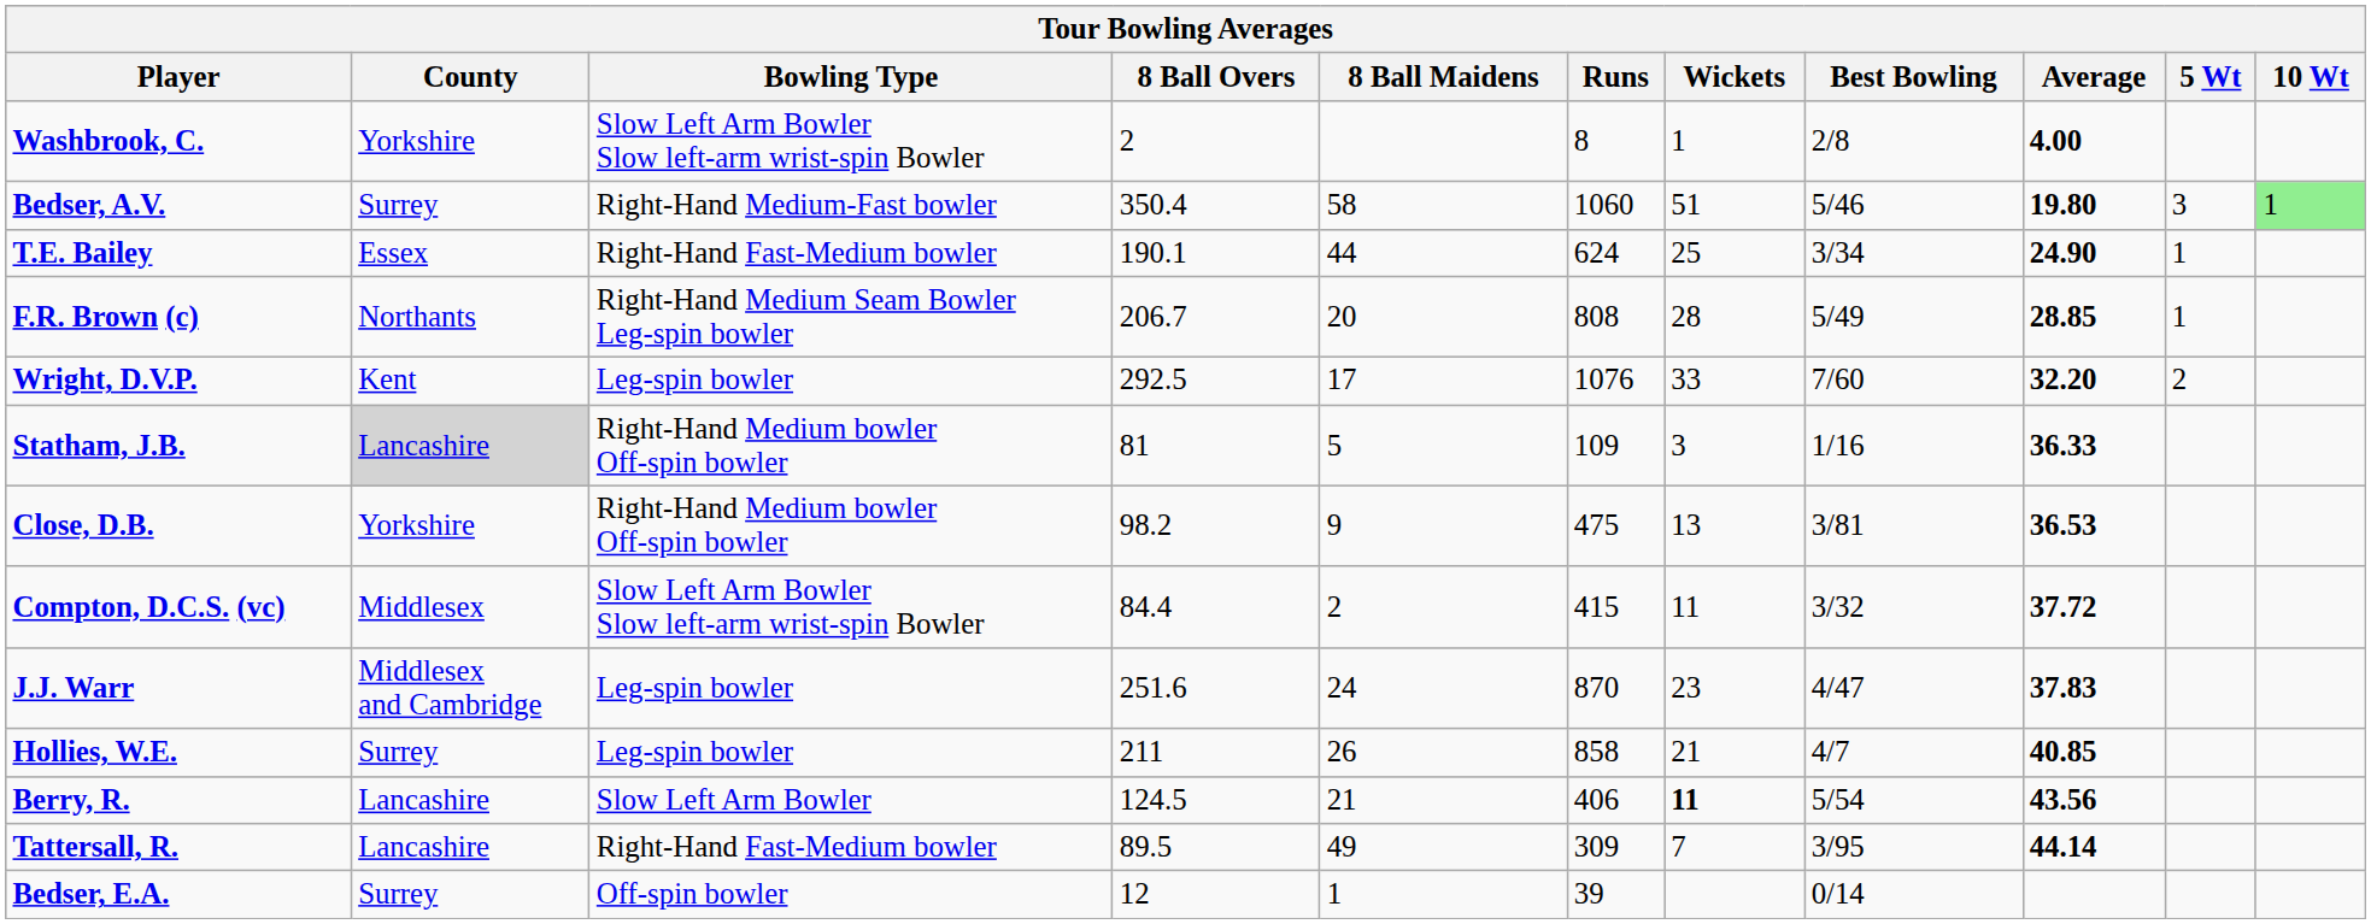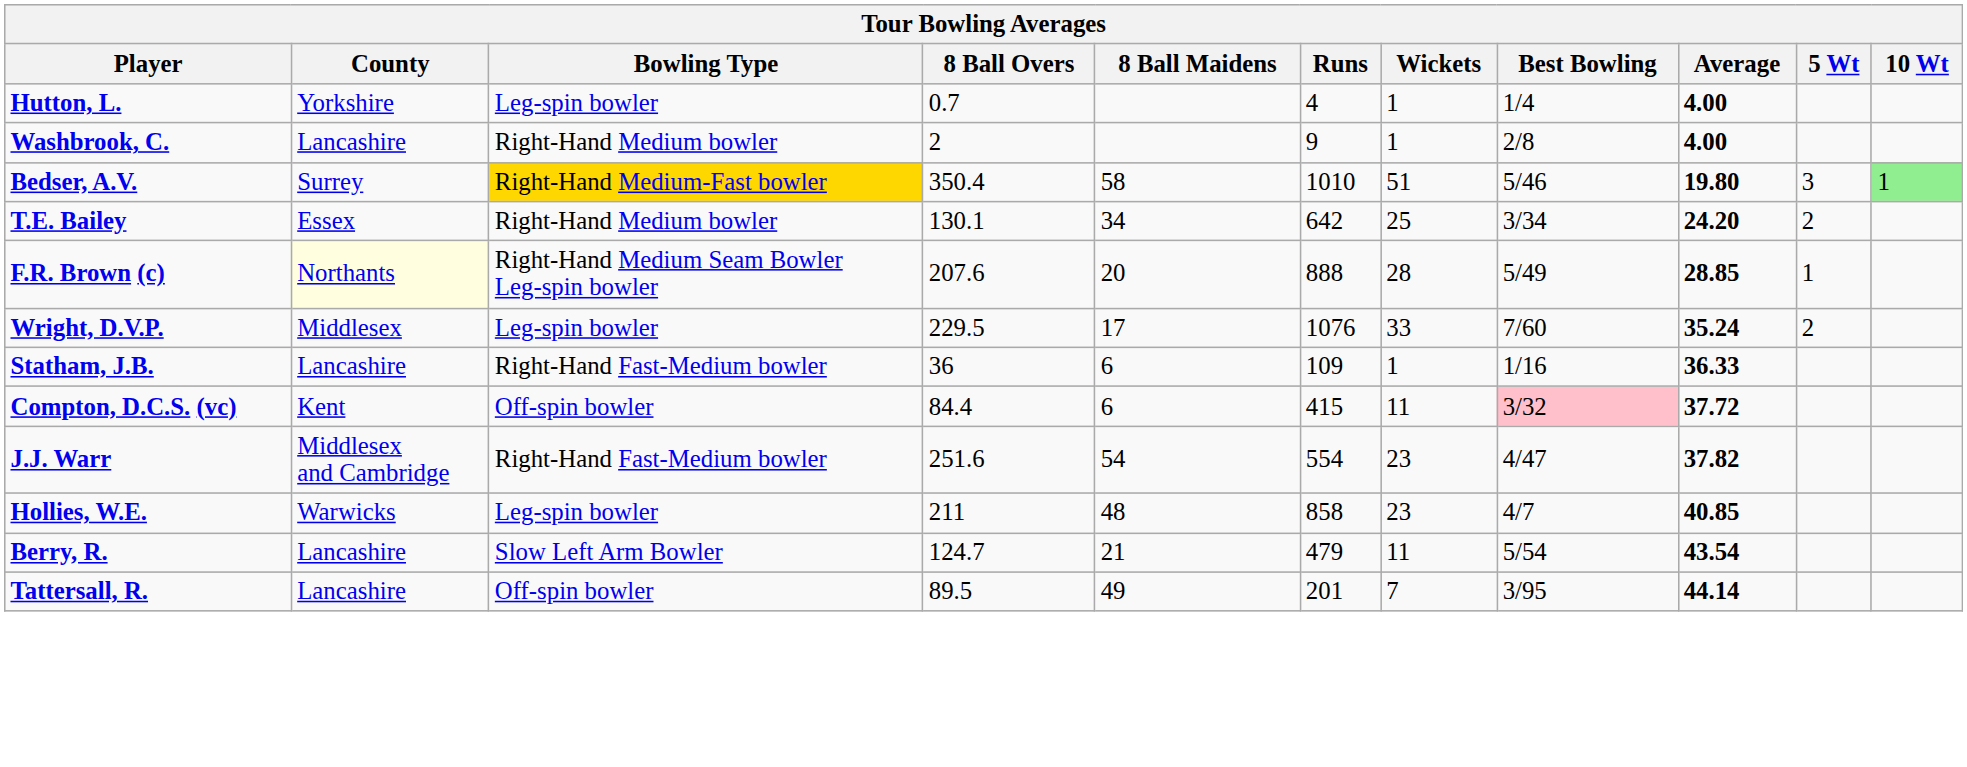 <table class="wikitable" style="width:100%;">
 <tr>
 <th colspan=11>Tour Bowling Averages</th>
 </tr>
 <tr>
 <th>Player</th>
 <th>County</th>
 <th>Bowling Type</th>
 <th>8 Ball Overs</th>
 <th>8 Ball Maidens</th>
 <th>Runs</th>
 <th>Wickets</th>
 <th>Best Bowling</th>
 <th>Average</th>
 <th>5 <a href='#'>Wt</a></th>
 <th>10 <a href='#'>Wt</a></th>
 </tr>
 <tr align=left>
+<td><strong><a href='#'>Hutton, L.</a></strong></td>
+<td><a href='#'>Yorkshire</a></td>
+<td><a href='#'>Leg-spin bowler</a></td>
+<td>0.7</td>
+<td></td>
+<td>4</td>
+<td>1</td>
+<td>1/4</td>
+<td><strong>4.00</strong></td>
+<td></td>
+<td></td>
+</tr>
+<tr align=left>
 <td><strong><a href='#'>Washbrook, C.</a></strong></td>
-<td><a href='#'>Yorkshire</a></td>
-<td><a href='#'>Slow Left Arm Bowler</a> <br> <a href='#'>Slow left-arm wrist-spin</a> Bowler</td>
+<td><a href='#'>Lancashire</a></td>
+<td>Right-Hand <a href='#'>Medium bowler</a></td>
 <td>2</td>
 <td></td>
-<td>8</td>
+<td>9</td>
 <td>1</td>
 <td>2/8</td>
 <td><strong>4.00</strong></td>
 <td></td>
 <td></td>
 </tr>
 <tr align=left>
 <td><strong><a href='#'>Bedser, A.V.</a></strong></td>
 <td><a href='#'>Surrey</a></td>
-<td>Right-Hand <a href='#'>Medium-Fast bowler</a></td>
+<td style="background: gold;">Right-Hand <a href='#'>Medium-Fast bowler</a></td>
 <td>350.4</td>
 <td>58</td>
-<td>1060</td>
+<td>1010</td>
 <td>51</td>
 <td>5/46</td>
 <td><strong>19.80</strong></td>
 <td>3</td>
 <td style="background: lightgreen;">1</td>
 </tr>
 <tr align=left>
 <td><strong><a href='#'>T.E. Bailey</a></strong></td>
 <td><a href='#'>Essex</a></td>
-<td>Right-Hand <a href='#'>Fast-Medium bowler</a></td>
-<td>190.1</td>
-<td>44</td>
-<td>624</td>
+<td>Right-Hand <a href='#'>Medium bowler</a></td>
+<td>130.1</td>
+<td>34</td>
+<td>642</td>
 <td>25</td>
 <td>3/34</td>
-<td><strong>24.90</strong></td>
-<td>1</td>
+<td><strong>24.20</strong></td>
+<td>2</td>
 <td></td>
 </tr>
 <tr align=left>
 <td><strong><a href='#'>F.R. Brown</a> <a href='#'>(c)</a></strong></td>
-<td><a href='#'>Northants</a></td>
+<td style="background: lightyellow;"><a href='#'>Northants</a></td>
 <td>Right-Hand <a href='#'>Medium Seam Bowler</a> <br> <a href='#'>Leg-spin bowler</a></td>
-<td>206.7</td>
+<td>207.6</td>
 <td>20</td>
-<td>808</td>
+<td>888</td>
 <td>28</td>
 <td>5/49</td>
 <td><strong>28.85</strong></td>
 <td>1</td>
 <td></td>
 </tr>
 <tr align=left>
 <td><strong><a href='#'>Wright, D.V.P.</a></strong></td>
-<td><a href='#'>Kent</a></td>
+<td><a href='#'>Middlesex</a></td>
 <td><a href='#'>Leg-spin bowler</a></td>
-<td>292.5</td>
+<td>229.5</td>
 <td>17</td>
 <td>1076</td>
 <td>33</td>
 <td>7/60</td>
-<td><strong>32.20</strong></td>
+<td><strong>35.24</strong></td>
 <td>2</td>
 <td></td>
 </tr>
 <tr align=left>
 <td><strong><a href='#'>Statham, J.B.</a></strong></td>
-<td style="background: lightgrey;"><a href='#'>Lancashire</a></td>
-<td>Right-Hand <a href='#'>Medium bowler</a> <br> <a href='#'>Off-spin bowler</a></td>
-<td>81</td>
-<td>5</td>
+<td><a href='#'>Lancashire</a></td>
+<td>Right-Hand <a href='#'>Fast-Medium bowler</a></td>
+<td>36</td>
+<td>6</td>
 <td>109</td>
-<td>3</td>
+<td>1</td>
 <td>1/16</td>
 <td><strong>36.33</strong></td>
 <td></td>
 <td></td>
 </tr>
 <tr align=left>
-<td><strong><a href='#'>Close, D.B.</a></strong></td>
-<td><a href='#'>Yorkshire</a></td>
-<td>Right-Hand <a href='#'>Medium bowler</a> <br> <a href='#'>Off-spin bowler</a></td>
-<td>98.2</td>
-<td>9</td>
-<td>475</td>
-<td>13</td>
-<td>3/81</td>
-<td><strong>36.53</strong></td>
-<td></td>
-<td></td>
-</tr>
-<tr align=left>
 <td><strong><a href='#'>Compton, D.C.S.</a> <a href='#'>(vc)</a></strong></td>
-<td><a href='#'>Middlesex</a></td>
-<td><a href='#'>Slow Left Arm Bowler</a> <br> <a href='#'>Slow left-arm wrist-spin</a> Bowler</td>
+<td><a href='#'>Kent</a></td>
+<td><a href='#'>Off-spin bowler</a></td>
 <td>84.4</td>
-<td>2</td>
+<td>6</td>
 <td>415</td>
 <td>11</td>
-<td>3/32</td>
+<td style="background: pink;">3/32</td>
 <td><strong>37.72</strong></td>
 <td></td>
 <td></td>
 </tr>
 <tr align=left>
 <td><strong><a href='#'>J.J. Warr</a></strong></td>
 <td><a href='#'>Middlesex</a> <br> <a href='#'>and Cambridge</a></td>
-<td><a href='#'>Leg-spin bowler</a></td>
+<td>Right-Hand <a href='#'>Fast-Medium bowler</a></td>
 <td>251.6</td>
-<td>24</td>
-<td>870</td>
+<td>54</td>
+<td>554</td>
 <td>23</td>
 <td>4/47</td>
-<td><strong>37.83</strong></td>
+<td><strong>37.82</strong></td>
 <td></td>
 <td></td>
 </tr>
 <tr align=left>
 <td><strong><a href='#'>Hollies, W.E.</a></strong></td>
-<td><a href='#'>Surrey</a></td>
+<td><a href='#'>Warwicks</a></td>
 <td><a href='#'>Leg-spin bowler</a></td>
 <td>211</td>
-<td>26</td>
+<td>48</td>
 <td>858</td>
-<td>21</td>
+<td>23</td>
 <td>4/7</td>
 <td><strong>40.85</strong></td>
 <td></td>
 <td></td>
 </tr>
 <tr align=left>
 <td><strong><a href='#'>Berry, R.</a></strong></td>
 <td><a href='#'>Lancashire</a></td>
 <td><a href='#'>Slow Left Arm Bowler</a></td>
-<td>124.5</td>
+<td>124.7</td>
 <td>21</td>
-<td>406</td>
-<td><strong>11</strong></td>
+<td>479</td>
+<td>11</td>
 <td>5/54</td>
-<td><strong>43.56</strong></td>
+<td><strong>43.54</strong></td>
 <td></td>
 <td></td>
 </tr>
 <tr align=left>
 <td><strong><a href='#'>Tattersall, R.</a></strong></td>
 <td><a href='#'>Lancashire</a></td>
-<td>Right-Hand <a href='#'>Fast-Medium bowler</a></td>
+<td><a href='#'>Off-spin bowler</a></td>
 <td>89.5</td>
 <td>49</td>
-<td>309</td>
+<td>201</td>
 <td>7</td>
 <td>3/95</td>
 <td><strong>44.14</strong></td>
 <td></td>
 <td></td>
 </tr>
-<tr align=left>
-<td><strong><a href='#'>Bedser, E.A.</a></strong></td>
-<td><a href='#'>Surrey</a></td>
-<td><a href='#'>Off-spin bowler</a></td>
-<td>12</td>
-<td>1</td>
-<td>39</td>
-<td></td>
-<td>0/14</td>
-<td></td>
-<td></td>
-<td></td>
-</tr>
 </table>
